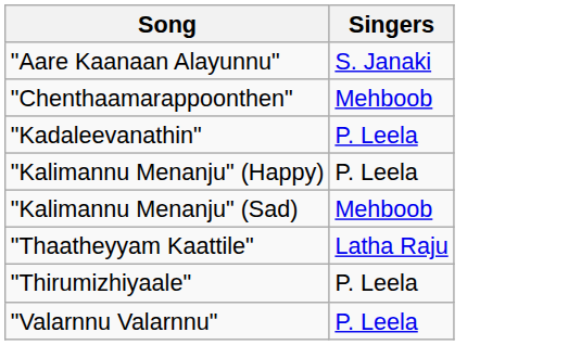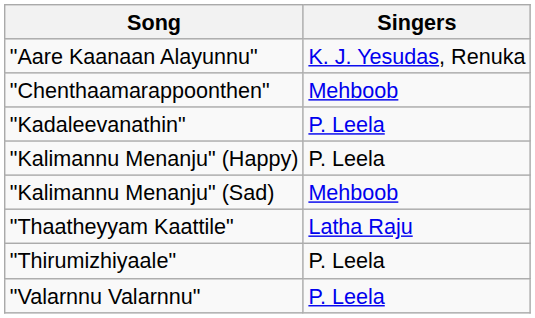 <table class="wikitable" style="font-size:95%;">
 <tr>
 <th>Song</th>
 <th>Singers</th>
 </tr>
 <tr>
 <td>"Aare Kaanaan Alayunnu"</td>
-<td><a href='#'>S. Janaki</a></td>
+<td><a href='#'>K. J. Yesudas</a>, Renuka</td>
 </tr>
 <tr>
 <td>"Chenthaamarappoonthen"</td>
 <td><a href='#'>Mehboob</a></td>
 </tr>
 <tr>
 <td>"Kadaleevanathin"</td>
 <td><a href='#'>P. Leela</a></td>
 </tr>
 <tr>
 <td>"Kalimannu Menanju" (Happy)</td>
 <td>P. Leela</td>
 </tr>
 <tr>
 <td>"Kalimannu Menanju" (Sad)</td>
 <td><a href='#'>Mehboob</a></td>
 </tr>
 <tr>
 <td>"Thaatheyyam Kaattile"</td>
 <td><a href='#'>Latha Raju</a></td>
 </tr>
 <tr>
 <td>"Thirumizhiyaale"</td>
 <td>P. Leela</td>
 </tr>
 <tr>
 <td>"Valarnnu Valarnnu"</td>
 <td><a href='#'>P. Leela</a></td>
 </tr>
 </table>
